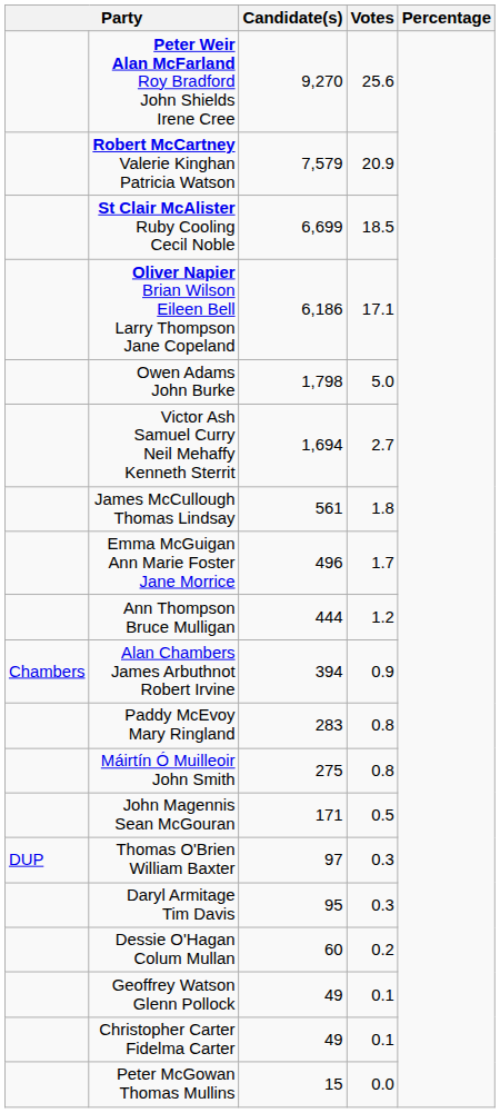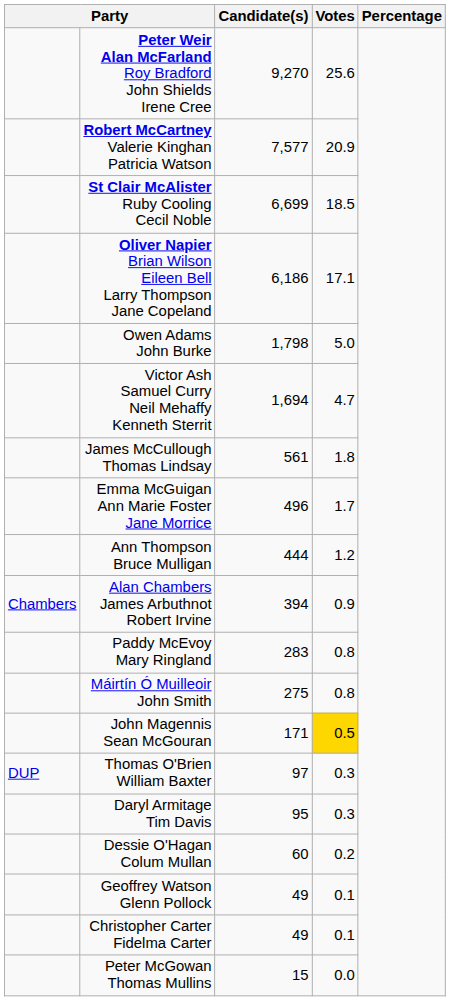 <table class="wikitable">
 <tr>
 <th colspan="2" rowspan="1" align="center" valign="top">Party</th>
 <th valign="top">Candidate(s)</th>
 <th valign="top">Votes</th>
 <th valign="top">Percentage</th>
 </tr>
 <tr>
 <td></td>
 <td align="right"><strong><a href='#'>Peter Weir</a></strong><br><strong><a href='#'>Alan McFarland</a></strong><br><a href='#'>Roy Bradford</a><br>John Shields<br>Irene Cree</td>
 <td align="right">9,270</td>
 <td align="right">25.6</td>
 </tr>
 <tr>
 <td></td>
 <td align="right"><strong><a href='#'>Robert McCartney</a></strong><br>Valerie Kinghan<br>Patricia Watson</td>
-<td align="right">7,579</td>
+<td align="right">7,577</td>
 <td align="right">20.9</td>
 </tr>
 <tr>
 <td></td>
 <td align="right"><strong><a href='#'>St Clair McAlister</a></strong><br>Ruby Cooling<br>Cecil Noble</td>
 <td align="right">6,699</td>
 <td align="right">18.5</td>
 </tr>
 <tr>
 <td></td>
 <td align="right"><strong><a href='#'>Oliver Napier</a></strong><br><a href='#'>Brian Wilson</a><br><a href='#'>Eileen Bell</a><br>Larry Thompson<br>Jane Copeland</td>
 <td align="right">6,186</td>
 <td align="right">17.1</td>
 </tr>
 <tr>
 <td></td>
 <td align="right">Owen Adams<br>John Burke</td>
 <td align="right">1,798</td>
 <td align="right">5.0</td>
 </tr>
 <tr>
 <td></td>
 <td align="right">Victor Ash<br>Samuel Curry<br>Neil Mehaffy<br>Kenneth Sterrit</td>
 <td align="right">1,694</td>
-<td align="right">2.7</td>
+<td align="right">4.7</td>
 </tr>
 <tr>
 <td></td>
 <td align="right">James McCullough<br>Thomas Lindsay</td>
 <td align="right">561</td>
 <td align="right">1.8</td>
 </tr>
 <tr>
 <td></td>
 <td align="right">Emma McGuigan<br>Ann Marie Foster<br><a href='#'>Jane Morrice</a></td>
 <td align="right">496</td>
 <td align="right">1.7</td>
 </tr>
 <tr>
 <td></td>
 <td align="right">Ann Thompson<br>Bruce Mulligan</td>
 <td align="right">444</td>
 <td align="right">1.2</td>
 </tr>
 <tr>
 <td> <a href='#'>Chambers</a></td>
 <td align="right"><a href='#'>Alan Chambers</a><br>James Arbuthnot<br>Robert Irvine</td>
 <td align="right">394</td>
 <td align="right">0.9</td>
 </tr>
 <tr>
 <td></td>
 <td align="right">Paddy McEvoy<br>Mary Ringland</td>
 <td align="right">283</td>
 <td align="right">0.8</td>
 </tr>
 <tr>
 <td></td>
 <td align="right"><a href='#'>Máirtín Ó Muilleoir</a><br>John Smith</td>
 <td align="right">275</td>
 <td align="right">0.8</td>
 </tr>
 <tr>
 <td></td>
 <td align="right">John Magennis<br>Sean McGouran</td>
 <td align="right">171</td>
-<td align="right">0.5</td>
+<td align="right" style="background: gold;">0.5</td>
 </tr>
 <tr>
 <td> <a href='#'>DUP</a></td>
 <td align="right">Thomas O'Brien<br>William Baxter</td>
 <td align="right">97</td>
 <td align="right">0.3</td>
 </tr>
 <tr>
 <td></td>
 <td align="right">Daryl Armitage<br>Tim Davis</td>
 <td align="right">95</td>
 <td align="right">0.3</td>
 </tr>
 <tr>
 <td></td>
 <td align="right">Dessie O'Hagan<br>Colum Mullan</td>
 <td align="right">60</td>
 <td align="right">0.2</td>
 </tr>
 <tr>
 <td></td>
 <td align="right">Geoffrey Watson<br>Glenn Pollock</td>
 <td align="right">49</td>
 <td align="right">0.1</td>
 </tr>
 <tr>
 <td></td>
 <td align="right">Christopher Carter<br>Fidelma Carter</td>
 <td align="right">49</td>
 <td align="right">0.1</td>
 </tr>
 <tr>
 <td></td>
 <td align="right">Peter McGowan<br>Thomas Mullins</td>
 <td align="right">15</td>
 <td align="right">0.0</td>
 </tr>
 </table>
